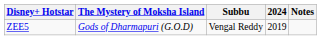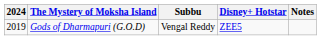 <table class="wikitable">
 <tr>
-<th><a href='#'>Disney+ Hotstar</a></th>
+<th>2024</th>
 <th><a href='#'>The Mystery of Moksha Island</a></th>
 <th>Subbu</th>
-<th>2024</th>
+<th><a href='#'>Disney+ Hotstar</a></th>
 <th>Notes</th>
 </tr>
 <tr>
-<td><a href='#'>ZEE5</a></td>
+<td>2019</td>
 <td><em><a href='#'>Gods of Dharmapuri</a> (G.O.D)</em></td>
 <td>Vengal Reddy</td>
-<td>2019</td>
+<td><a href='#'>ZEE5</a></td>
 <td></td>
 </tr>
 </table>
